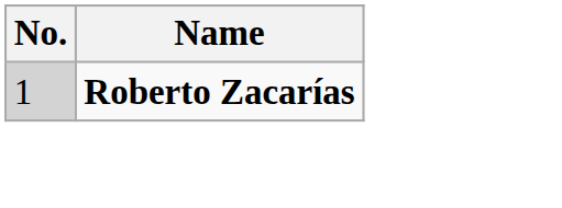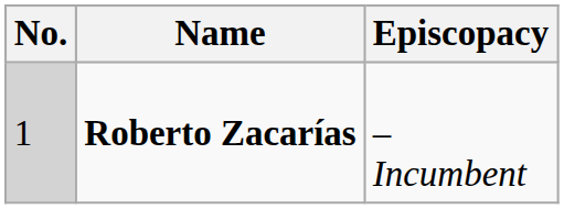 <table class="wikitable">
 <tr>
 <th>No.</th>
 <th>Name</th>
+<th>Episcopacy</th>
 </tr>
 <tr>
 <td style="background: lightgrey;">1</td>
 <td><strong>Roberto Zacarías</strong><br></td>
+<td><br>–<br><em>Incumbent</em></td>
 </tr>
 </table>
